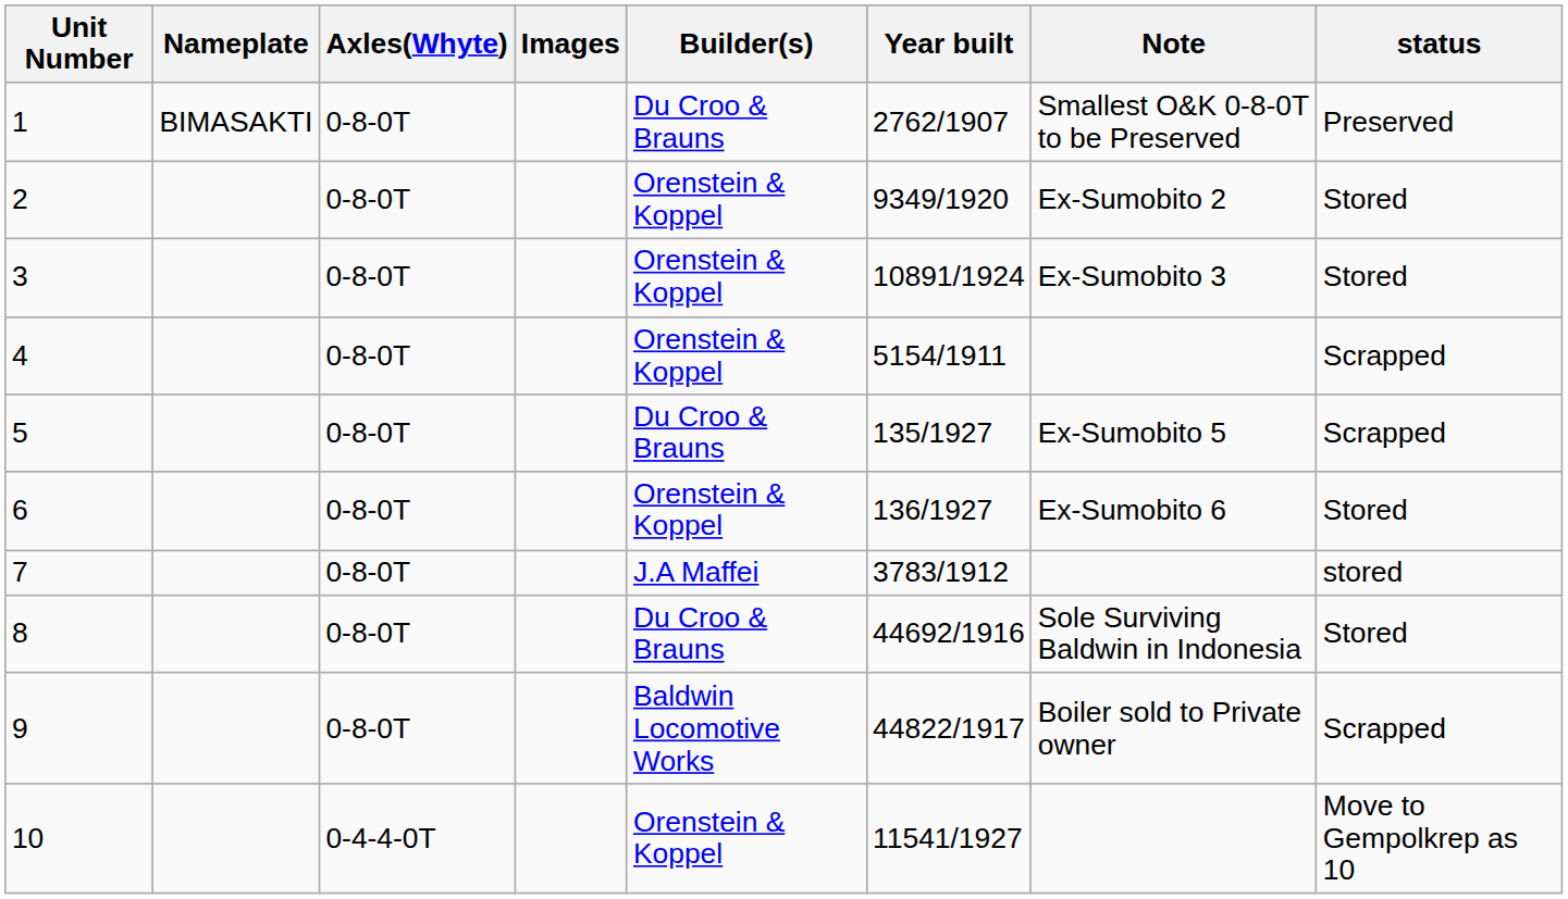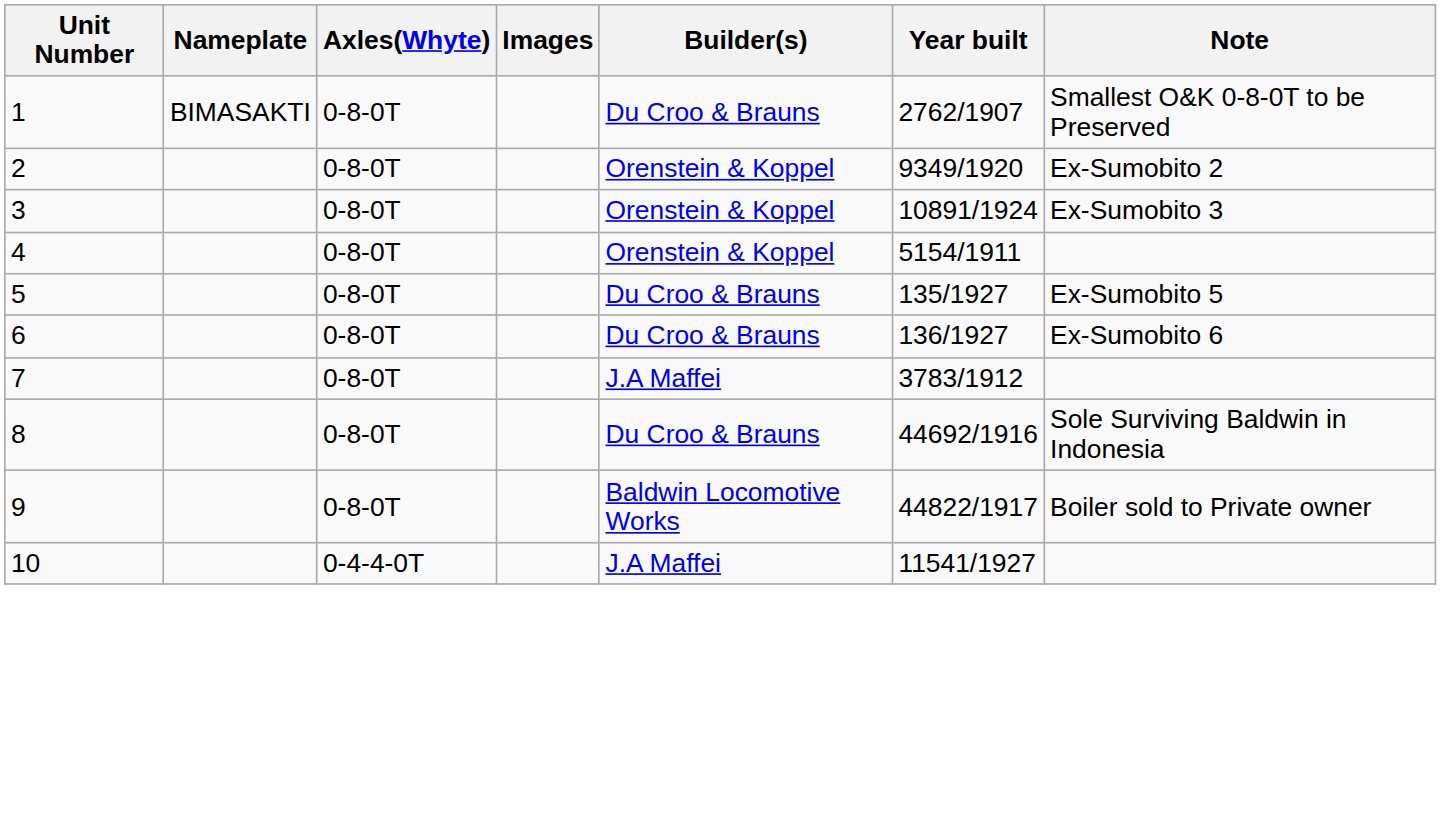 <table class="wikitable">
 <tr>
 <th>Unit Number</th>
 <th>Nameplate</th>
 <th>Axles(<a href='#'>Whyte</a>)</th>
 <th>Images</th>
 <th>Builder(s)</th>
 <th>Year built</th>
 <th>Note</th>
-<th>status</th>
 </tr>
 <tr>
 <td>1</td>
 <td>BIMASAKTI</td>
 <td>0-8-0T</td>
 <td><br></td>
 <td> <a href='#'>Du Croo & Brauns</a></td>
 <td>2762/1907</td>
 <td>Smallest O&K 0-8-0T to be Preserved</td>
-<td>Preserved</td>
 </tr>
 <tr>
 <td>2</td>
 <td></td>
 <td>0-8-0T</td>
 <td><br></td>
 <td> <a href='#'>Orenstein & Koppel</a></td>
 <td>9349/1920</td>
 <td>Ex-Sumobito 2</td>
-<td>Stored</td>
 </tr>
 <tr>
 <td>3</td>
 <td></td>
 <td>0-8-0T</td>
 <td><br></td>
 <td> <a href='#'>Orenstein & Koppel</a></td>
 <td>10891/1924</td>
 <td>Ex-Sumobito 3</td>
-<td>Stored</td>
 </tr>
 <tr>
 <td>4</td>
 <td></td>
 <td>0-8-0T</td>
 <td></td>
 <td> <a href='#'>Orenstein & Koppel</a></td>
 <td>5154/1911</td>
 <td></td>
-<td>Scrapped</td>
 </tr>
 <tr>
 <td>5</td>
 <td></td>
 <td>0-8-0T</td>
 <td></td>
 <td> <a href='#'>Du Croo & Brauns</a></td>
 <td>135/1927</td>
 <td>Ex-Sumobito 5</td>
-<td>Scrapped</td>
 </tr>
 <tr>
 <td>6</td>
 <td></td>
 <td>0-8-0T</td>
 <td></td>
-<td> <a href='#'>Orenstein & Koppel</a></td>
+<td> <a href='#'>Du Croo & Brauns</a></td>
 <td>136/1927</td>
 <td>Ex-Sumobito 6</td>
-<td>Stored</td>
 </tr>
 <tr>
 <td>7</td>
 <td></td>
 <td>0-8-0T</td>
 <td><br></td>
 <td> <a href='#'>J.A Maffei</a></td>
 <td>3783/1912</td>
 <td></td>
-<td>stored</td>
 </tr>
 <tr>
 <td>8</td>
 <td></td>
 <td>0-8-0T</td>
 <td><br></td>
 <td> <a href='#'>Du Croo & Brauns</a></td>
 <td>44692/1916</td>
 <td>Sole Surviving Baldwin in Indonesia</td>
-<td>Stored</td>
 </tr>
 <tr>
 <td>9</td>
 <td></td>
 <td>0-8-0T</td>
 <td></td>
 <td> <a href='#'>Baldwin Locomotive Works</a></td>
 <td>44822/1917</td>
 <td>Boiler sold to Private owner</td>
-<td>Scrapped</td>
 </tr>
 <tr>
 <td>10</td>
 <td></td>
 <td>0-4-4-0T</td>
 <td></td>
-<td> <a href='#'>Orenstein & Koppel</a></td>
+<td> <a href='#'>J.A Maffei</a></td>
 <td>11541/1927</td>
 <td></td>
-<td>Move to Gempolkrep as 10</td>
 </tr>
 </table>
